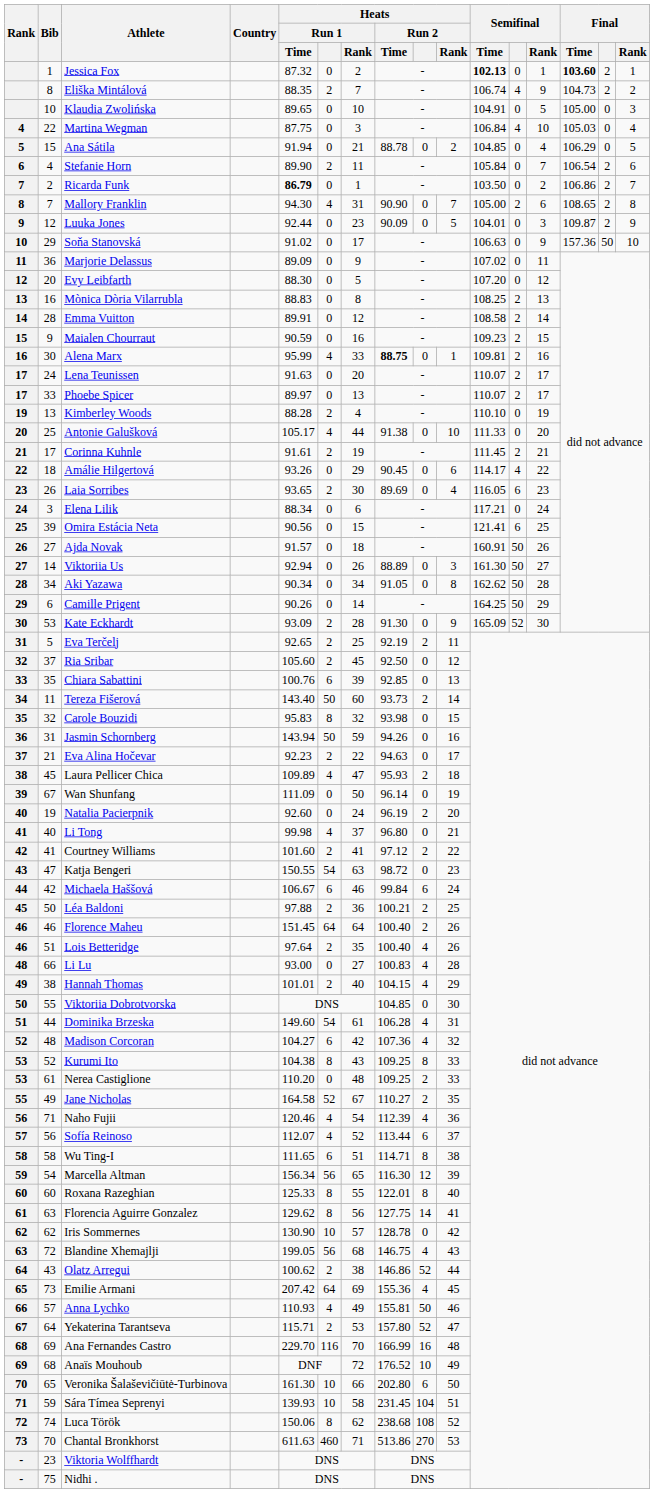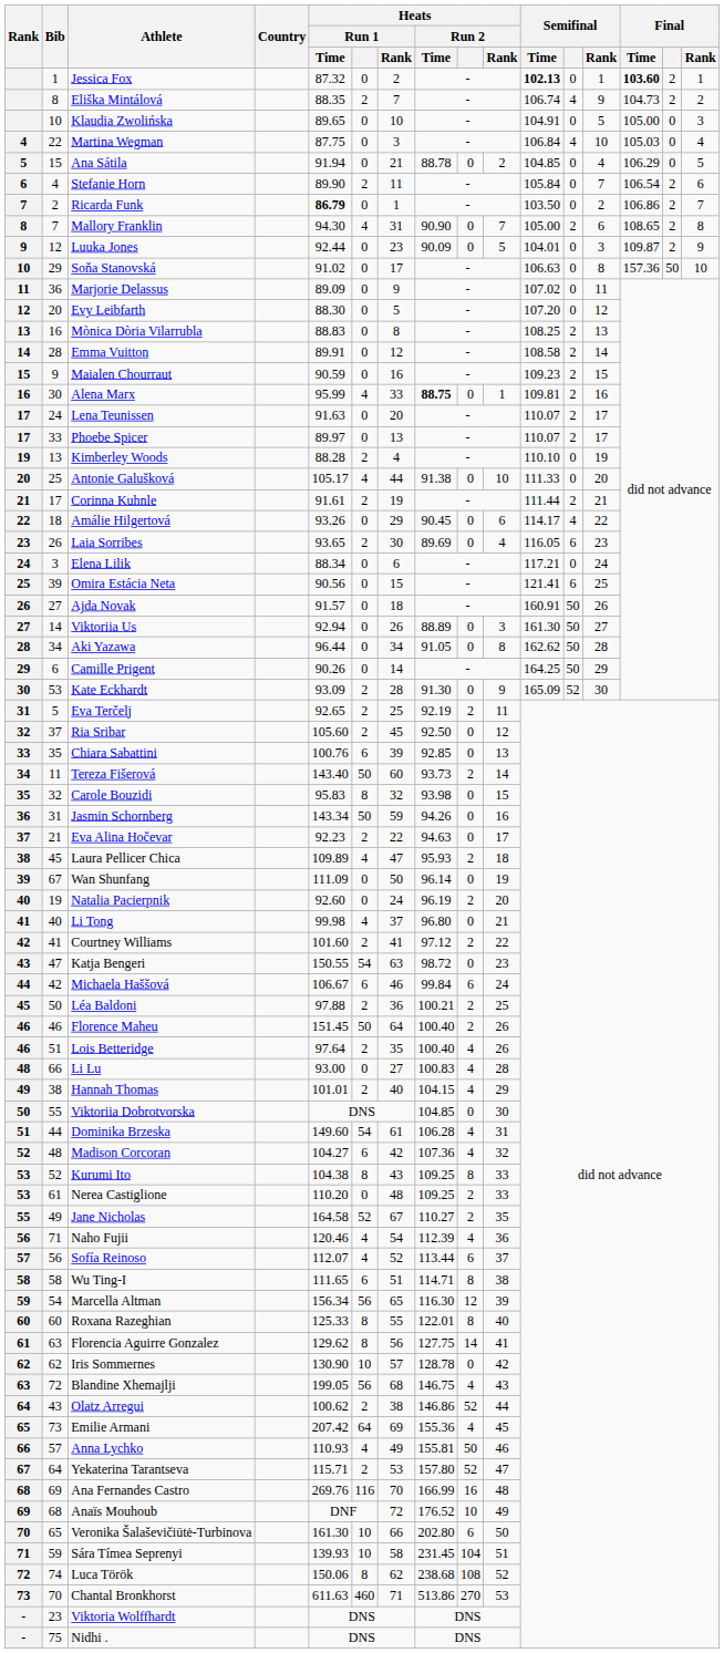 <table class="wikitable" style="text-align:center">
 <tr>
 <th rowspan=3>Rank</th>
 <th rowspan=3>Bib</th>
 <th rowspan=3>Athlete</th>
 <th rowspan=3>Country</th>
 <th colspan=6>Heats</th>
 <th colspan=3 rowspan=2>Semifinal</th>
 <th colspan=3 rowspan=2>Final</th>
 </tr>
 <tr>
 <th colspan=3>Run 1</th>
 <th colspan=3>Run 2</th>
 </tr>
 <tr>
 <th>Time</th>
 <th></th>
 <th>Rank</th>
 <th>Time</th>
 <th></th>
 <th>Rank</th>
 <th>Time</th>
 <th></th>
 <th>Rank</th>
 <th>Time</th>
 <th></th>
 <th>Rank</th>
 </tr>
 <tr>
 <th></th>
 <td>1</td>
 <td align=left><a href='#'>Jessica Fox</a></td>
 <td align=left></td>
 <td>87.32</td>
 <td>0</td>
 <td>2</td>
 <td colspan=3>-</td>
 <td><strong>102.13</strong></td>
 <td>0</td>
 <td>1</td>
 <td><strong>103.60</strong></td>
 <td>2</td>
 <td>1</td>
 </tr>
 <tr>
 <th></th>
 <td>8</td>
 <td align=left><a href='#'>Eliška Mintálová</a></td>
 <td align=left></td>
 <td>88.35</td>
 <td>2</td>
 <td>7</td>
 <td colspan=3>-</td>
 <td>106.74</td>
 <td>4</td>
 <td>9</td>
 <td>104.73</td>
 <td>2</td>
 <td>2</td>
 </tr>
 <tr>
 <th></th>
 <td>10</td>
 <td align=left><a href='#'>Klaudia Zwolińska</a></td>
 <td align=left></td>
 <td>89.65</td>
 <td>0</td>
 <td>10</td>
 <td colspan=3>-</td>
 <td>104.91</td>
 <td>0</td>
 <td>5</td>
 <td>105.00</td>
 <td>0</td>
 <td>3</td>
 </tr>
 <tr>
 <th>4</th>
 <td>22</td>
 <td align=left><a href='#'>Martina Wegman</a></td>
 <td align=left></td>
 <td>87.75</td>
 <td>0</td>
 <td>3</td>
 <td colspan=3>-</td>
 <td>106.84</td>
 <td>4</td>
 <td>10</td>
 <td>105.03</td>
 <td>0</td>
 <td>4</td>
 </tr>
 <tr>
 <th>5</th>
 <td>15</td>
 <td align=left><a href='#'>Ana Sátila</a></td>
 <td align=left></td>
 <td>91.94</td>
 <td>0</td>
 <td>21</td>
 <td>88.78</td>
 <td>0</td>
 <td>2</td>
 <td>104.85</td>
 <td>0</td>
 <td>4</td>
 <td>106.29</td>
 <td>0</td>
 <td>5</td>
 </tr>
 <tr>
 <th>6</th>
 <td>4</td>
 <td align=left><a href='#'>Stefanie Horn</a></td>
 <td align=left></td>
 <td>89.90</td>
 <td>2</td>
 <td>11</td>
 <td colspan=3>-</td>
 <td>105.84</td>
 <td>0</td>
 <td>7</td>
 <td>106.54</td>
 <td>2</td>
 <td>6</td>
 </tr>
 <tr>
 <th>7</th>
 <td>2</td>
 <td align=left><a href='#'>Ricarda Funk</a></td>
 <td align=left></td>
 <td><strong>86.79</strong></td>
 <td>0</td>
 <td>1</td>
 <td colspan=3>-</td>
 <td>103.50</td>
 <td>0</td>
 <td>2</td>
 <td>106.86</td>
 <td>2</td>
 <td>7</td>
 </tr>
 <tr>
 <th>8</th>
 <td>7</td>
 <td align=left><a href='#'>Mallory Franklin</a></td>
 <td align=left></td>
 <td>94.30</td>
 <td>4</td>
 <td>31</td>
 <td>90.90</td>
 <td>0</td>
 <td>7</td>
 <td>105.00</td>
 <td>2</td>
 <td>6</td>
 <td>108.65</td>
 <td>2</td>
 <td>8</td>
 </tr>
 <tr>
 <th>9</th>
 <td>12</td>
 <td align=left><a href='#'>Luuka Jones</a></td>
 <td align=left></td>
 <td>92.44</td>
 <td>0</td>
 <td>23</td>
 <td>90.09</td>
 <td>0</td>
 <td>5</td>
 <td>104.01</td>
 <td>0</td>
 <td>3</td>
 <td>109.87</td>
 <td>2</td>
 <td>9</td>
 </tr>
 <tr>
 <th>10</th>
 <td>29</td>
 <td align=left><a href='#'>Soňa Stanovská</a></td>
 <td align=left></td>
 <td>91.02</td>
 <td>0</td>
 <td>17</td>
 <td colspan=3>-</td>
 <td>106.63</td>
 <td>0</td>
-<td>9</td>
+<td>8</td>
 <td>157.36</td>
 <td>50</td>
 <td>10</td>
 </tr>
 <tr>
 <th>11</th>
 <td>36</td>
 <td align=left><a href='#'>Marjorie Delassus</a></td>
 <td align=left></td>
 <td>89.09</td>
 <td>0</td>
 <td>9</td>
 <td colspan=3>-</td>
 <td>107.02</td>
 <td>0</td>
 <td>11</td>
 <td colspan=3 rowspan=20>did not advance</td>
 </tr>
 <tr>
 <th>12</th>
 <td>20</td>
 <td align=left><a href='#'>Evy Leibfarth</a></td>
 <td align=left></td>
 <td>88.30</td>
 <td>0</td>
 <td>5</td>
 <td colspan=3>-</td>
 <td>107.20</td>
 <td>0</td>
 <td>12</td>
 </tr>
 <tr>
 <th>13</th>
 <td>16</td>
 <td align=left><a href='#'>Mònica Dòria Vilarrubla</a></td>
 <td align=left></td>
 <td>88.83</td>
 <td>0</td>
 <td>8</td>
 <td colspan=3>-</td>
 <td>108.25</td>
 <td>2</td>
 <td>13</td>
 </tr>
 <tr>
 <th>14</th>
 <td>28</td>
 <td align=left><a href='#'>Emma Vuitton</a></td>
 <td align=left></td>
 <td>89.91</td>
 <td>0</td>
 <td>12</td>
 <td colspan=3>-</td>
 <td>108.58</td>
 <td>2</td>
 <td>14</td>
 </tr>
 <tr>
 <th>15</th>
 <td>9</td>
 <td align=left><a href='#'>Maialen Chourraut</a></td>
 <td align=left></td>
 <td>90.59</td>
 <td>0</td>
 <td>16</td>
 <td colspan=3>-</td>
 <td>109.23</td>
 <td>2</td>
 <td>15</td>
 </tr>
 <tr>
 <th>16</th>
 <td>30</td>
 <td align=left><a href='#'>Alena Marx</a></td>
 <td align=left></td>
 <td>95.99</td>
 <td>4</td>
 <td>33</td>
 <td><strong>88.75</strong></td>
 <td>0</td>
 <td>1</td>
 <td>109.81</td>
 <td>2</td>
 <td>16</td>
 </tr>
 <tr>
 <th>17</th>
 <td>24</td>
 <td align=left><a href='#'>Lena Teunissen</a></td>
 <td align=left></td>
 <td>91.63</td>
 <td>0</td>
 <td>20</td>
 <td colspan=3>-</td>
 <td>110.07</td>
 <td>2</td>
 <td>17</td>
 </tr>
 <tr>
 <th>17</th>
 <td>33</td>
 <td align=left><a href='#'>Phoebe Spicer</a></td>
 <td align=left></td>
 <td>89.97</td>
 <td>0</td>
 <td>13</td>
 <td colspan=3>-</td>
 <td>110.07</td>
 <td>2</td>
 <td>17</td>
 </tr>
 <tr>
 <th>19</th>
 <td>13</td>
 <td align=left><a href='#'>Kimberley Woods</a></td>
 <td align=left></td>
 <td>88.28</td>
 <td>2</td>
 <td>4</td>
 <td colspan=3>-</td>
 <td>110.10</td>
 <td>0</td>
 <td>19</td>
 </tr>
 <tr>
 <th>20</th>
 <td>25</td>
 <td align=left><a href='#'>Antonie Galušková</a></td>
 <td align=left></td>
 <td>105.17</td>
 <td>4</td>
 <td>44</td>
 <td>91.38</td>
 <td>0</td>
 <td>10</td>
 <td>111.33</td>
 <td>0</td>
 <td>20</td>
 </tr>
 <tr>
 <th>21</th>
 <td>17</td>
 <td align=left><a href='#'>Corinna Kuhnle</a></td>
 <td align=left></td>
 <td>91.61</td>
 <td>2</td>
 <td>19</td>
 <td colspan=3>-</td>
-<td>111.45</td>
+<td>111.44</td>
 <td>2</td>
 <td>21</td>
 </tr>
 <tr>
 <th>22</th>
 <td>18</td>
 <td align=left><a href='#'>Amálie Hilgertová</a></td>
 <td align=left></td>
 <td>93.26</td>
 <td>0</td>
 <td>29</td>
 <td>90.45</td>
 <td>0</td>
 <td>6</td>
 <td>114.17</td>
 <td>4</td>
 <td>22</td>
 </tr>
 <tr>
 <th>23</th>
 <td>26</td>
 <td align=left><a href='#'>Laia Sorribes</a></td>
 <td align=left></td>
 <td>93.65</td>
 <td>2</td>
 <td>30</td>
 <td>89.69</td>
 <td>0</td>
 <td>4</td>
 <td>116.05</td>
 <td>6</td>
 <td>23</td>
 </tr>
 <tr>
 <th>24</th>
 <td>3</td>
 <td align=left><a href='#'>Elena Lilik</a></td>
 <td align=left></td>
 <td>88.34</td>
 <td>0</td>
 <td>6</td>
 <td colspan=3>-</td>
 <td>117.21</td>
 <td>0</td>
 <td>24</td>
 </tr>
 <tr>
 <th>25</th>
 <td>39</td>
 <td align=left><a href='#'>Omira Estácia Neta</a></td>
 <td align=left></td>
 <td>90.56</td>
 <td>0</td>
 <td>15</td>
 <td colspan=3>-</td>
 <td>121.41</td>
 <td>6</td>
 <td>25</td>
 </tr>
 <tr>
 <th>26</th>
 <td>27</td>
 <td align=left><a href='#'>Ajda Novak</a></td>
 <td align=left></td>
 <td>91.57</td>
 <td>0</td>
 <td>18</td>
 <td colspan=3>-</td>
 <td>160.91</td>
 <td>50</td>
 <td>26</td>
 </tr>
 <tr>
 <th>27</th>
 <td>14</td>
 <td align=left><a href='#'>Viktoriia Us</a></td>
 <td align=left></td>
 <td>92.94</td>
 <td>0</td>
 <td>26</td>
 <td>88.89</td>
 <td>0</td>
 <td>3</td>
 <td>161.30</td>
 <td>50</td>
 <td>27</td>
 </tr>
 <tr>
 <th>28</th>
 <td>34</td>
 <td align=left><a href='#'>Aki Yazawa</a></td>
 <td align=left></td>
-<td>90.34</td>
+<td>96.44</td>
 <td>0</td>
 <td>34</td>
 <td>91.05</td>
 <td>0</td>
 <td>8</td>
 <td>162.62</td>
 <td>50</td>
 <td>28</td>
 </tr>
 <tr>
 <th>29</th>
 <td>6</td>
 <td align=left><a href='#'>Camille Prigent</a></td>
 <td align=left></td>
 <td>90.26</td>
 <td>0</td>
 <td>14</td>
 <td colspan=3>-</td>
 <td>164.25</td>
 <td>50</td>
 <td>29</td>
 </tr>
 <tr>
 <th>30</th>
 <td>53</td>
 <td align=left><a href='#'>Kate Eckhardt</a></td>
 <td align=left></td>
 <td>93.09</td>
 <td>2</td>
 <td>28</td>
 <td>91.30</td>
 <td>0</td>
 <td>9</td>
 <td>165.09</td>
 <td>52</td>
 <td>30</td>
 </tr>
 <tr>
 <th>31</th>
 <td>5</td>
 <td align=left><a href='#'>Eva Terčelj</a></td>
 <td align=left></td>
 <td>92.65</td>
 <td>2</td>
 <td>25</td>
 <td>92.19</td>
 <td>2</td>
 <td>11</td>
 <td colspan=6 rowspan=45>did not advance</td>
 </tr>
 <tr>
 <th>32</th>
 <td>37</td>
 <td align=left><a href='#'>Ria Sribar</a></td>
 <td align=left></td>
 <td>105.60</td>
 <td>2</td>
 <td>45</td>
 <td>92.50</td>
 <td>0</td>
 <td>12</td>
 </tr>
 <tr>
 <th>33</th>
 <td>35</td>
 <td align=left><a href='#'>Chiara Sabattini</a></td>
 <td align=left></td>
 <td>100.76</td>
 <td>6</td>
 <td>39</td>
 <td>92.85</td>
 <td>0</td>
 <td>13</td>
 </tr>
 <tr>
 <th>34</th>
 <td>11</td>
 <td align=left><a href='#'>Tereza Fišerová</a></td>
 <td align=left></td>
 <td>143.40</td>
 <td>50</td>
 <td>60</td>
 <td>93.73</td>
 <td>2</td>
 <td>14</td>
 </tr>
 <tr>
 <th>35</th>
 <td>32</td>
 <td align=left><a href='#'>Carole Bouzidi</a></td>
 <td align=left></td>
 <td>95.83</td>
 <td>8</td>
 <td>32</td>
 <td>93.98</td>
 <td>0</td>
 <td>15</td>
 </tr>
 <tr>
 <th>36</th>
 <td>31</td>
 <td align=left><a href='#'>Jasmin Schornberg</a></td>
 <td align=left></td>
-<td>143.94</td>
+<td>143.34</td>
 <td>50</td>
 <td>59</td>
 <td>94.26</td>
 <td>0</td>
 <td>16</td>
 </tr>
 <tr>
 <th>37</th>
 <td>21</td>
 <td align=left><a href='#'>Eva Alina Hočevar</a></td>
 <td align=left></td>
 <td>92.23</td>
 <td>2</td>
 <td>22</td>
 <td>94.63</td>
 <td>0</td>
 <td>17</td>
 </tr>
 <tr>
 <th>38</th>
 <td>45</td>
 <td align=left>Laura Pellicer Chica</td>
 <td align=left></td>
 <td>109.89</td>
 <td>4</td>
 <td>47</td>
 <td>95.93</td>
 <td>2</td>
 <td>18</td>
 </tr>
 <tr>
 <th>39</th>
 <td>67</td>
 <td align=left>Wan Shunfang</td>
 <td align=left></td>
 <td>111.09</td>
 <td>0</td>
 <td>50</td>
 <td>96.14</td>
 <td>0</td>
 <td>19</td>
 </tr>
 <tr>
 <th>40</th>
 <td>19</td>
 <td align=left><a href='#'>Natalia Pacierpnik</a></td>
 <td align=left></td>
 <td>92.60</td>
 <td>0</td>
 <td>24</td>
 <td>96.19</td>
 <td>2</td>
 <td>20</td>
 </tr>
 <tr>
 <th>41</th>
 <td>40</td>
 <td align=left><a href='#'>Li Tong</a></td>
 <td align=left></td>
 <td>99.98</td>
 <td>4</td>
 <td>37</td>
 <td>96.80</td>
 <td>0</td>
 <td>21</td>
 </tr>
 <tr>
 <th>42</th>
 <td>41</td>
 <td align=left>Courtney Williams</td>
 <td align=left></td>
 <td>101.60</td>
 <td>2</td>
 <td>41</td>
 <td>97.12</td>
 <td>2</td>
 <td>22</td>
 </tr>
 <tr>
 <th>43</th>
 <td>47</td>
 <td align=left>Katja Bengeri</td>
 <td align=left></td>
 <td>150.55</td>
 <td>54</td>
 <td>63</td>
 <td>98.72</td>
 <td>0</td>
 <td>23</td>
 </tr>
 <tr>
 <th>44</th>
 <td>42</td>
 <td align=left><a href='#'>Michaela Haššová</a></td>
 <td align=left></td>
 <td>106.67</td>
 <td>6</td>
 <td>46</td>
 <td>99.84</td>
 <td>6</td>
 <td>24</td>
 </tr>
 <tr>
 <th>45</th>
 <td>50</td>
 <td align=left><a href='#'>Léa Baldoni</a></td>
 <td align=left></td>
 <td>97.88</td>
 <td>2</td>
 <td>36</td>
 <td>100.21</td>
 <td>2</td>
 <td>25</td>
 </tr>
 <tr>
 <th>46</th>
 <td>46</td>
 <td align=left><a href='#'>Florence Maheu</a></td>
 <td align=left></td>
 <td>151.45</td>
-<td>64</td>
+<td>50</td>
 <td>64</td>
 <td>100.40</td>
 <td>2</td>
 <td>26</td>
 </tr>
 <tr>
 <th>46</th>
 <td>51</td>
 <td align=left><a href='#'>Lois Betteridge</a></td>
 <td align=left></td>
 <td>97.64</td>
 <td>2</td>
 <td>35</td>
 <td>100.40</td>
 <td>4</td>
 <td>26</td>
 </tr>
 <tr>
 <th>48</th>
 <td>66</td>
 <td align=left><a href='#'>Li Lu</a></td>
 <td align=left></td>
 <td>93.00</td>
 <td>0</td>
 <td>27</td>
 <td>100.83</td>
 <td>4</td>
 <td>28</td>
 </tr>
 <tr>
 <th>49</th>
 <td>38</td>
 <td align=left><a href='#'>Hannah Thomas</a></td>
 <td align=left></td>
 <td>101.01</td>
 <td>2</td>
 <td>40</td>
 <td>104.15</td>
 <td>4</td>
 <td>29</td>
 </tr>
 <tr>
 <th>50</th>
 <td>55</td>
 <td align=left><a href='#'>Viktoriia Dobrotvorska</a></td>
 <td align=left></td>
 <td colspan=3>DNS</td>
 <td>104.85</td>
 <td>0</td>
 <td>30</td>
 </tr>
 <tr>
 <th>51</th>
 <td>44</td>
 <td align=left><a href='#'>Dominika Brzeska</a></td>
 <td align=left></td>
 <td>149.60</td>
 <td>54</td>
 <td>61</td>
 <td>106.28</td>
 <td>4</td>
 <td>31</td>
 </tr>
 <tr>
 <th>52</th>
 <td>48</td>
 <td align=left><a href='#'>Madison Corcoran</a></td>
 <td align=left></td>
 <td>104.27</td>
 <td>6</td>
 <td>42</td>
 <td>107.36</td>
 <td>4</td>
 <td>32</td>
 </tr>
 <tr>
 <th>53</th>
 <td>52</td>
 <td align=left><a href='#'>Kurumi Ito</a></td>
 <td align=left></td>
 <td>104.38</td>
 <td>8</td>
 <td>43</td>
 <td>109.25</td>
 <td>8</td>
 <td>33</td>
 </tr>
 <tr>
 <th>53</th>
 <td>61</td>
 <td align=left>Nerea Castiglione</td>
 <td align=left></td>
 <td>110.20</td>
 <td>0</td>
 <td>48</td>
 <td>109.25</td>
 <td>2</td>
 <td>33</td>
 </tr>
 <tr>
 <th>55</th>
 <td>49</td>
 <td align=left><a href='#'>Jane Nicholas</a></td>
 <td align=left></td>
 <td>164.58</td>
 <td>52</td>
 <td>67</td>
 <td>110.27</td>
 <td>2</td>
 <td>35</td>
 </tr>
 <tr>
 <th>56</th>
 <td>71</td>
 <td align=left>Naho Fujii</td>
 <td align=left></td>
 <td>120.46</td>
 <td>4</td>
 <td>54</td>
 <td>112.39</td>
 <td>4</td>
 <td>36</td>
 </tr>
 <tr>
 <th>57</th>
 <td>56</td>
 <td align=left><a href='#'>Sofía Reinoso</a></td>
 <td align=left></td>
 <td>112.07</td>
 <td>4</td>
 <td>52</td>
 <td>113.44</td>
 <td>6</td>
 <td>37</td>
 </tr>
 <tr>
 <th>58</th>
 <td>58</td>
 <td align=left>Wu Ting-I</td>
 <td align=left></td>
 <td>111.65</td>
 <td>6</td>
 <td>51</td>
 <td>114.71</td>
 <td>8</td>
 <td>38</td>
 </tr>
 <tr>
 <th>59</th>
 <td>54</td>
 <td align=left>Marcella Altman</td>
 <td align=left></td>
 <td>156.34</td>
 <td>56</td>
 <td>65</td>
 <td>116.30</td>
 <td>12</td>
 <td>39</td>
 </tr>
 <tr>
 <th>60</th>
 <td>60</td>
 <td align=left>Roxana Razeghian</td>
 <td align=left></td>
 <td>125.33</td>
 <td>8</td>
 <td>55</td>
 <td>122.01</td>
 <td>8</td>
 <td>40</td>
 </tr>
 <tr>
 <th>61</th>
 <td>63</td>
 <td align=left>Florencia Aguirre Gonzalez</td>
 <td align=left></td>
 <td>129.62</td>
 <td>8</td>
 <td>56</td>
 <td>127.75</td>
 <td>14</td>
 <td>41</td>
 </tr>
 <tr>
 <th>62</th>
 <td>62</td>
 <td align=left>Iris Sommernes</td>
 <td align=left></td>
 <td>130.90</td>
 <td>10</td>
 <td>57</td>
 <td>128.78</td>
 <td>0</td>
 <td>42</td>
 </tr>
 <tr>
 <th>63</th>
 <td>72</td>
 <td align=left>Blandine Xhemajlji</td>
 <td align=left></td>
 <td>199.05</td>
 <td>56</td>
 <td>68</td>
 <td>146.75</td>
 <td>4</td>
 <td>43</td>
 </tr>
 <tr>
 <th>64</th>
 <td>43</td>
 <td align=left><a href='#'>Olatz Arregui</a></td>
 <td align=left></td>
 <td>100.62</td>
 <td>2</td>
 <td>38</td>
 <td>146.86</td>
 <td>52</td>
 <td>44</td>
 </tr>
 <tr>
 <th>65</th>
 <td>73</td>
 <td align=left>Emilie Armani</td>
 <td align=left></td>
 <td>207.42</td>
 <td>64</td>
 <td>69</td>
 <td>155.36</td>
 <td>4</td>
 <td>45</td>
 </tr>
 <tr>
 <th>66</th>
 <td>57</td>
 <td align=left><a href='#'>Anna Lychko</a></td>
 <td align=left></td>
 <td>110.93</td>
 <td>4</td>
 <td>49</td>
 <td>155.81</td>
 <td>50</td>
 <td>46</td>
 </tr>
 <tr>
 <th>67</th>
 <td>64</td>
 <td align=left>Yekaterina Tarantseva</td>
 <td align=left></td>
 <td>115.71</td>
 <td>2</td>
 <td>53</td>
 <td>157.80</td>
 <td>52</td>
 <td>47</td>
 </tr>
 <tr>
 <th>68</th>
 <td>69</td>
 <td align=left>Ana Fernandes Castro</td>
 <td align=left></td>
-<td>229.70</td>
+<td>269.76</td>
 <td>116</td>
 <td>70</td>
 <td>166.99</td>
 <td>16</td>
 <td>48</td>
 </tr>
 <tr>
 <th>69</th>
 <td>68</td>
 <td align=left>Anaïs Mouhoub</td>
 <td align=left></td>
 <td colspan=2>DNF</td>
 <td>72</td>
 <td>176.52</td>
 <td>10</td>
 <td>49</td>
 </tr>
 <tr>
 <th>70</th>
 <td>65</td>
 <td align=left>Veronika Šalaševičiūtė-Turbinova</td>
 <td align=left></td>
 <td>161.30</td>
 <td>10</td>
 <td>66</td>
 <td>202.80</td>
 <td>6</td>
 <td>50</td>
 </tr>
 <tr>
 <th>71</th>
 <td>59</td>
 <td align=left>Sára Tímea Seprenyi</td>
 <td align=left></td>
 <td>139.93</td>
 <td>10</td>
 <td>58</td>
 <td>231.45</td>
 <td>104</td>
 <td>51</td>
 </tr>
 <tr>
 <th>72</th>
 <td>74</td>
 <td align=left>Luca Török</td>
 <td align=left></td>
 <td>150.06</td>
 <td>8</td>
 <td>62</td>
 <td>238.68</td>
 <td>108</td>
 <td>52</td>
 </tr>
 <tr>
 <th>73</th>
 <td>70</td>
 <td align=left>Chantal Bronkhorst</td>
 <td align=left></td>
 <td>611.63</td>
 <td>460</td>
 <td>71</td>
 <td>513.86</td>
 <td>270</td>
 <td>53</td>
 </tr>
 <tr>
 <th>-</th>
 <td>23</td>
 <td align=left><a href='#'>Viktoria Wolffhardt</a></td>
 <td align=left></td>
 <td colspan=3>DNS</td>
 <td colspan=3>DNS</td>
 </tr>
 <tr>
 <th>-</th>
 <td>75</td>
 <td align=left>Nidhi .</td>
 <td align=left></td>
 <td colspan=3>DNS</td>
 <td colspan=3>DNS</td>
 </tr>
 </table>
